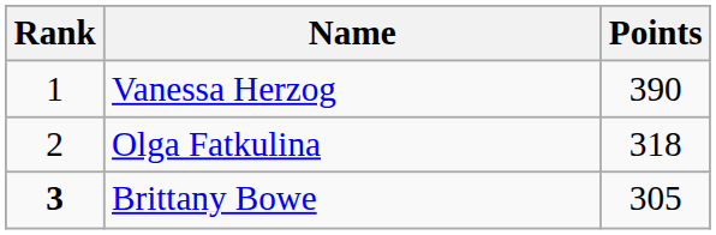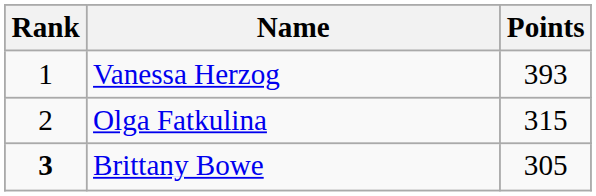 <table class="wikitable" border="1" style="text-align:center">
 <tr>
 <th width=30>Rank</th>
 <th width=220>Name</th>
 <th width=25>Points</th>
 </tr>
 <tr>
 <td>1</td>
 <td align="left"> <a href='#'>Vanessa Herzog</a></td>
-<td>390</td>
+<td>393</td>
 </tr>
 <tr>
 <td>2</td>
 <td align="left"> <a href='#'>Olga Fatkulina</a></td>
-<td>318</td>
+<td>315</td>
 </tr>
 <tr>
 <td><strong>3</strong></td>
 <td align="left"> <a href='#'>Brittany Bowe</a></td>
 <td>305</td>
 </tr>
 </table>
